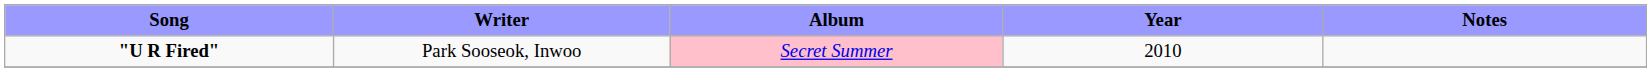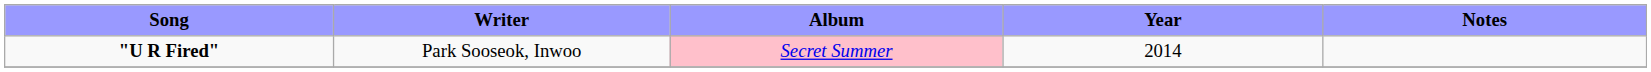 <table class="wikitable" style="margin:0.5em auto; clear:both; font-size:.9em; text-align:center; width:100%">
 <tr>
 <th width="500" style="background: #99F;">Song</th>
 <th width="500" style="background: #99F;">Writer</th>
 <th width="500" style="background: #99F;">Album</th>
 <th width="500" style="background: #99F;">Year</th>
 <th width="500" style="background: #99F;">Notes</th>
 </tr>
 <tr>
 <td><strong>"U R Fired"</strong> </td>
 <td>Park Sooseok, Inwoo</td>
 <td style="background: pink;"><em><a href='#'>Secret Summer</a></em></td>
-<td>2010</td>
+<td>2014</td>
 <td></td>
 </tr>
 <tr>
 </tr>
 </table>
